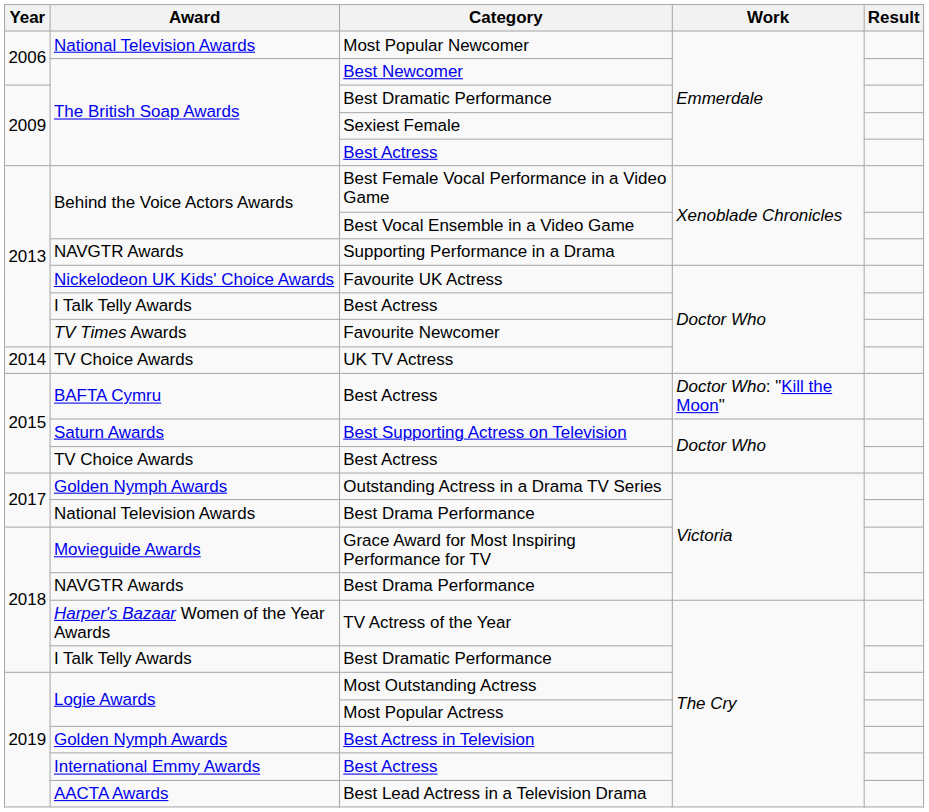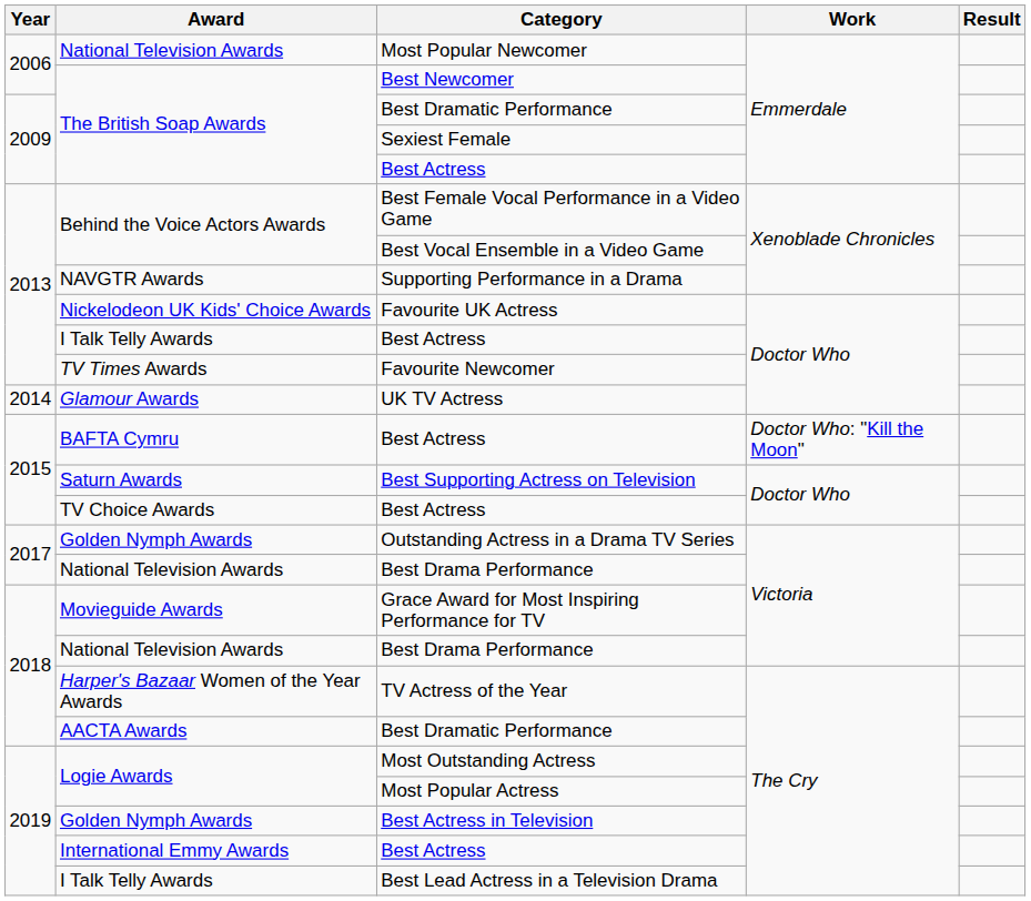 <table class="wikitable sortable">
 <tr>
 <th>Year</th>
 <th>Award</th>
 <th>Category</th>
 <th>Work</th>
 <th>Result</th>
 </tr>
 <tr>
 <td rowspan="2">2006</td>
 <td><a href='#'>National Television Awards</a></td>
 <td>Most Popular Newcomer</td>
 <td rowspan="5"><em>Emmerdale</em></td>
 <td></td>
 </tr>
 <tr>
 <td rowspan="4"><a href='#'>The British Soap Awards</a></td>
 <td><a href='#'>Best Newcomer</a></td>
 <td></td>
 </tr>
 <tr>
 <td rowspan="3">2009</td>
 <td>Best Dramatic Performance</td>
 <td></td>
 </tr>
 <tr>
 <td>Sexiest Female</td>
 <td></td>
 </tr>
 <tr>
 <td><a href='#'>Best Actress</a></td>
 <td></td>
 </tr>
 <tr>
 <td rowspan="6">2013</td>
 <td rowspan="2">Behind the Voice Actors Awards</td>
 <td>Best Female Vocal Performance in a Video Game</td>
 <td rowspan="3"><em>Xenoblade Chronicles</em></td>
 <td></td>
 </tr>
 <tr>
 <td>Best Vocal Ensemble in a Video Game</td>
 <td></td>
 </tr>
 <tr>
 <td>NAVGTR Awards</td>
 <td>Supporting Performance in a Drama</td>
 <td></td>
 </tr>
 <tr>
 <td><a href='#'>Nickelodeon UK Kids' Choice Awards</a></td>
 <td>Favourite UK Actress</td>
 <td rowspan="4"><em>Doctor Who</em></td>
 <td></td>
 </tr>
 <tr>
 <td>I Talk Telly Awards</td>
 <td>Best Actress</td>
 <td></td>
 </tr>
 <tr>
 <td><em>TV Times</em> Awards</td>
 <td>Favourite Newcomer</td>
 <td></td>
 </tr>
 <tr>
 <td>2014</td>
-<td>TV Choice Awards</td>
+<td><a href='#'><em>Glamour</em> Awards</a></td>
 <td>UK TV Actress</td>
 <td></td>
 </tr>
 <tr>
 <td rowspan="3">2015</td>
 <td><a href='#'>BAFTA Cymru</a></td>
 <td>Best Actress</td>
 <td><em>Doctor Who</em>: "<a href='#'>Kill the Moon</a>"</td>
 <td></td>
 </tr>
 <tr>
 <td><a href='#'>Saturn Awards</a></td>
 <td><a href='#'>Best Supporting Actress on Television</a></td>
 <td rowspan="2"><em>Doctor Who</em></td>
 <td></td>
 </tr>
 <tr>
 <td>TV Choice Awards</td>
 <td>Best Actress</td>
 <td></td>
 </tr>
 <tr>
 <td rowspan="2">2017</td>
 <td><a href='#'>Golden Nymph Awards</a></td>
 <td>Outstanding Actress in a Drama TV Series</td>
 <td rowspan="4"><em>Victoria</em></td>
 <td></td>
 </tr>
 <tr>
 <td>National Television Awards</td>
 <td>Best Drama Performance</td>
 <td></td>
 </tr>
 <tr>
 <td rowspan="4">2018</td>
 <td><a href='#'>Movieguide Awards</a></td>
 <td>Grace Award for Most Inspiring Performance for TV</td>
 <td></td>
 </tr>
 <tr>
-<td>NAVGTR Awards</td>
+<td>National Television Awards</td>
 <td>Best Drama Performance</td>
 <td></td>
 </tr>
 <tr>
 <td><em><a href='#'>Harper's Bazaar</a></em> Women of the Year Awards</td>
 <td>TV Actress of the Year</td>
 <td rowspan="7"><em>The Cry</em></td>
 <td></td>
 </tr>
 <tr>
-<td>I Talk Telly Awards</td>
+<td><a href='#'>AACTA Awards</a></td>
 <td>Best Dramatic Performance</td>
 <td></td>
 </tr>
 <tr>
 <td rowspan="5">2019</td>
 <td rowspan="2"><a href='#'>Logie Awards</a></td>
 <td>Most Outstanding Actress</td>
 <td></td>
 </tr>
 <tr>
 <td>Most Popular Actress</td>
 <td></td>
 </tr>
 <tr>
 <td><a href='#'>Golden Nymph Awards</a></td>
 <td><a href='#'>Best Actress in Television</a></td>
 <td></td>
 </tr>
 <tr>
 <td><a href='#'>International Emmy Awards</a></td>
 <td><a href='#'>Best Actress</a></td>
 <td></td>
 </tr>
 <tr>
-<td><a href='#'>AACTA Awards</a></td>
+<td>I Talk Telly Awards</td>
 <td>Best Lead Actress in a Television Drama</td>
 <td></td>
 </tr>
 </table>
